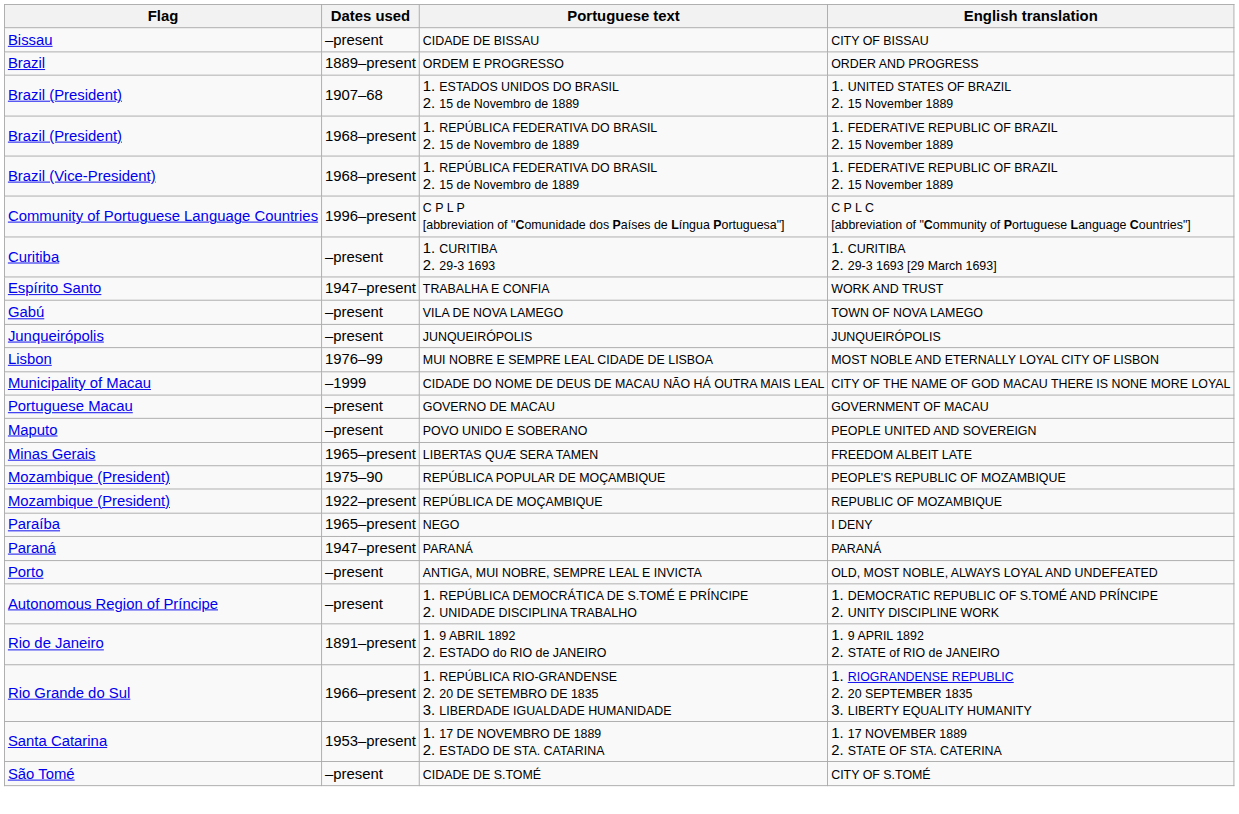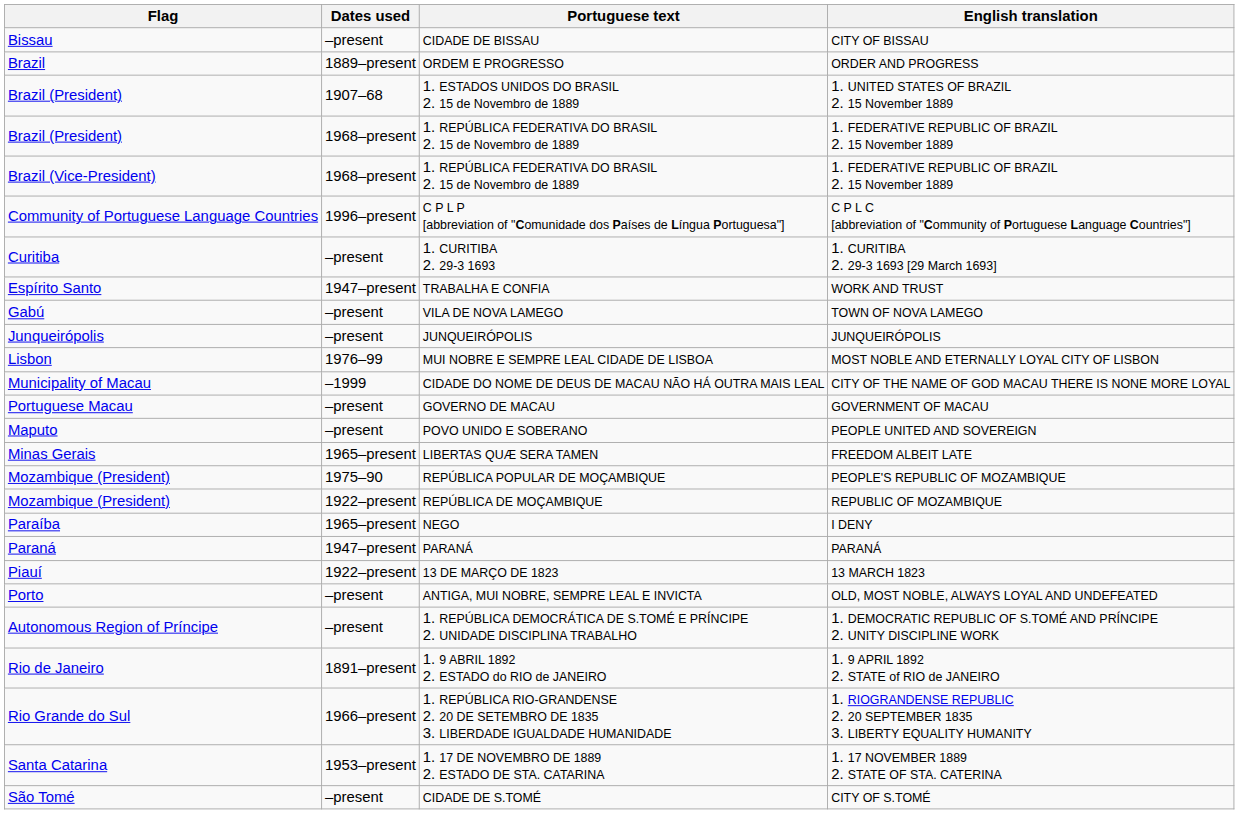 <table class="wikitable sortable noresize">
 <tr>
 <th>Flag</th>
 <th>Dates used</th>
 <th>Portuguese text</th>
 <th>English translation</th>
 </tr>
 <tr>
 <td> <a href='#'>Bissau</a></td>
 <td>–present</td>
 <td><small>CIDADE DE BISSAU</small></td>
 <td><small>CITY OF BISSAU</small></td>
 </tr>
 <tr>
 <td> <a href='#'>Brazil</a></td>
 <td>1889–present</td>
 <td><small>ORDEM E PROGRESSO</small></td>
 <td><small>ORDER AND PROGRESS</small></td>
 </tr>
 <tr>
 <td> <a href='#'>Brazil (President)</a></td>
 <td>1907–68</td>
 <td>1. <small>ESTADOS UNIDOS DO BRASIL</small><br>2. <small>15 de Novembro de 1889</small></td>
 <td>1. <small>UNITED STATES OF BRAZIL</small><br>2. <small>15 November 1889</small></td>
 </tr>
 <tr>
 <td> <a href='#'>Brazil (President)</a></td>
 <td>1968–present</td>
 <td>1. <small>REPÚBLICA FEDERATIVA DO BRASIL</small><br>2. <small>15 de Novembro de 1889</small></td>
 <td>1. <small>FEDERATIVE REPUBLIC OF BRAZIL</small><br>2. <small>15 November 1889</small></td>
 </tr>
 <tr>
 <td> <a href='#'>Brazil (Vice-President)</a></td>
 <td>1968–present</td>
 <td>1. <small>REPÚBLICA FEDERATIVA DO BRASIL</small><br>2. <small>15 de Novembro de 1889</small></td>
 <td>1. <small>FEDERATIVE REPUBLIC OF BRAZIL</small><br>2. <small>15 November 1889</small></td>
 </tr>
 <tr>
 <td><a href='#'>Community of Portuguese Language Countries</a></td>
 <td>1996–present</td>
 <td><small>C P L P<br>[abbreviation of "<strong>C</strong>omunidade dos <strong>P</strong>aíses de <strong>L</strong>íngua <strong>P</strong>ortuguesa"]</small></td>
 <td><small>C P L C<br>[abbreviation of "<strong>C</strong>ommunity of <strong>P</strong>ortuguese <strong>L</strong>anguage <strong>C</strong>ountries"]</small></td>
 </tr>
 <tr>
 <td> <a href='#'>Curitiba</a></td>
 <td>–present</td>
 <td>1. <small>CURITIBA</small><br>2. <small>29-3 1693</small></td>
 <td>1. <small>CURITIBA</small><br>2. <small>29-3 1693 [29 March 1693]</small></td>
 </tr>
 <tr>
 <td> <a href='#'>Espírito Santo</a></td>
 <td>1947–present</td>
 <td><small>TRABALHA E CONFIA</small></td>
 <td><small>WORK AND TRUST</small></td>
 </tr>
 <tr>
 <td> <a href='#'>Gabú</a></td>
 <td>–present</td>
 <td><small>VILA DE NOVA LAMEGO</small></td>
 <td><small>TOWN OF NOVA LAMEGO</small></td>
 </tr>
 <tr>
 <td> <a href='#'>Junqueirópolis</a></td>
 <td>–present</td>
 <td><small>JUNQUEIRÓPOLIS</small></td>
 <td><small>JUNQUEIRÓPOLIS</small></td>
 </tr>
 <tr>
 <td> <a href='#'>Lisbon</a></td>
 <td>1976–99</td>
 <td><small>MUI NOBRE E SEMPRE LEAL CIDADE DE LISBOA</small></td>
 <td><small>MOST NOBLE AND ETERNALLY LOYAL CITY OF LISBON</small></td>
 </tr>
 <tr>
 <td> <a href='#'>Municipality of Macau</a></td>
 <td>–1999</td>
 <td><small>CIDADE DO NOME DE DEUS DE MACAU NÃO HÁ OUTRA MAIS LEAL</small></td>
 <td><small>CITY OF THE NAME OF GOD MACAU THERE IS NONE MORE LOYAL</small></td>
 </tr>
 <tr>
 <td> <a href='#'>Portuguese Macau</a></td>
 <td>–present</td>
 <td><small>GOVERNO DE MACAU</small></td>
 <td><small>GOVERNMENT OF MACAU</small></td>
 </tr>
 <tr>
 <td> <a href='#'>Maputo</a></td>
 <td>–present</td>
 <td><small>POVO UNIDO E SOBERANO</small></td>
 <td><small>PEOPLE UNITED AND SOVEREIGN</small></td>
 </tr>
 <tr>
 <td> <a href='#'>Minas Gerais</a></td>
 <td>1965–present</td>
 <td><small>LIBERTAS QUÆ SERA TAMEN</small></td>
 <td><small>FREEDOM ALBEIT LATE</small></td>
 </tr>
 <tr>
 <td> <a href='#'>Mozambique (President)</a></td>
 <td>1975–90</td>
 <td><small>REPÚBLICA POPULAR DE MOÇAMBIQUE</small></td>
 <td><small>PEOPLE'S REPUBLIC OF MOZAMBIQUE</small></td>
 </tr>
 <tr>
 <td> <a href='#'>Mozambique (President)</a></td>
 <td>1922–present</td>
 <td><small>REPÚBLICA DE MOÇAMBIQUE</small></td>
 <td><small>REPUBLIC OF MOZAMBIQUE</small></td>
 </tr>
 <tr>
 <td> <a href='#'>Paraíba</a></td>
 <td>1965–present</td>
 <td><small>NEGO</small></td>
 <td><small>I DENY</small></td>
 </tr>
 <tr>
 <td> <a href='#'>Paraná</a></td>
 <td>1947–present</td>
 <td><small>PARANÁ</small></td>
 <td><small>PARANÁ</small></td>
 </tr>
 <tr>
+<td> <a href='#'>Piauí</a></td>
+<td>1922–present</td>
+<td><small>13 DE MARÇO DE 1823</small></td>
+<td><small>13 MARCH 1823</small></td>
+</tr>
+<tr>
 <td> <a href='#'>Porto</a></td>
 <td>–present</td>
 <td><small>ANTIGA, MUI NOBRE, SEMPRE LEAL E INVICTA</small></td>
 <td><small>OLD, MOST NOBLE, ALWAYS LOYAL AND UNDEFEATED</small></td>
 </tr>
 <tr>
 <td> <a href='#'>Autonomous Region of Príncipe</a></td>
 <td>–present</td>
 <td>1. <small>REPÚBLICA DEMOCRÁTICA DE S.TOMÉ E PRÍNCIPE</small><br>2. <small>UNIDADE DISCIPLINA TRABALHO</small></td>
 <td>1. <small>DEMOCRATIC REPUBLIC OF S.TOMÉ AND PRÍNCIPE</small><br>2. <small>UNITY DISCIPLINE WORK</small></td>
 </tr>
 <tr>
 <td> <a href='#'>Rio de Janeiro</a></td>
 <td>1891–present</td>
 <td>1. <small>9 ABRIL 1892</small><br>2. <small>ESTADO do RIO de JANEIRO</small></td>
 <td>1. <small>9 APRIL 1892</small><br>2. <small>STATE of RIO de JANEIRO</small></td>
 </tr>
 <tr>
 <td> <a href='#'>Rio Grande do Sul</a></td>
 <td>1966–present</td>
 <td>1. <small>REPÚBLICA RIO-GRANDENSE</small><br>2. <small>20 DE SETEMBRO DE 1835</small><br>3. <small>LIBERDADE IGUALDADE HUMANIDADE</small></td>
 <td>1. <small><a href='#'>RIOGRANDENSE REPUBLIC</a></small><br>2. <small>20 SEPTEMBER 1835</small><br>3. <small>LIBERTY EQUALITY HUMANITY</small></td>
 </tr>
 <tr>
 <td> <a href='#'>Santa Catarina</a></td>
 <td>1953–present</td>
 <td>1. <small>17 DE NOVEMBRO DE 1889</small><br>2. <small>ESTADO DE STA. CATARINA</small></td>
 <td>1. <small>17 NOVEMBER 1889</small><br>2. <small>STATE OF STA. CATERINA</small></td>
 </tr>
 <tr>
 <td> <a href='#'>São Tomé</a></td>
 <td>–present</td>
 <td><small>CIDADE DE S.TOMÉ</small></td>
 <td><small>CITY OF S.TOMÉ</small></td>
 </tr>
 </table>
